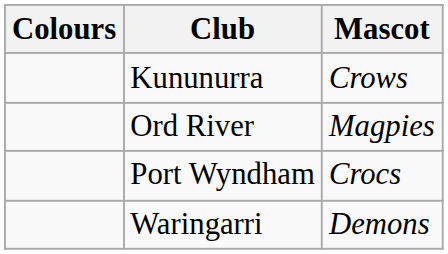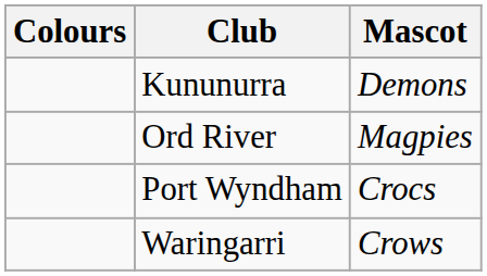 <table class="wikitable">
 <tr>
 <th>Colours</th>
 <th>Club</th>
 <th>Mascot</th>
 </tr>
 <tr>
 <td></td>
 <td>Kununurra</td>
-<td><em>Crows</em></td>
+<td><em>Demons</em></td>
 </tr>
 <tr>
 <td></td>
 <td>Ord River</td>
 <td><em>Magpies</em></td>
 </tr>
 <tr>
 <td></td>
 <td>Port Wyndham</td>
 <td><em>Crocs</em></td>
 </tr>
 <tr>
 <td></td>
 <td>Waringarri</td>
-<td><em>Demons</em></td>
+<td><em>Crows</em></td>
 </tr>
 </table>
